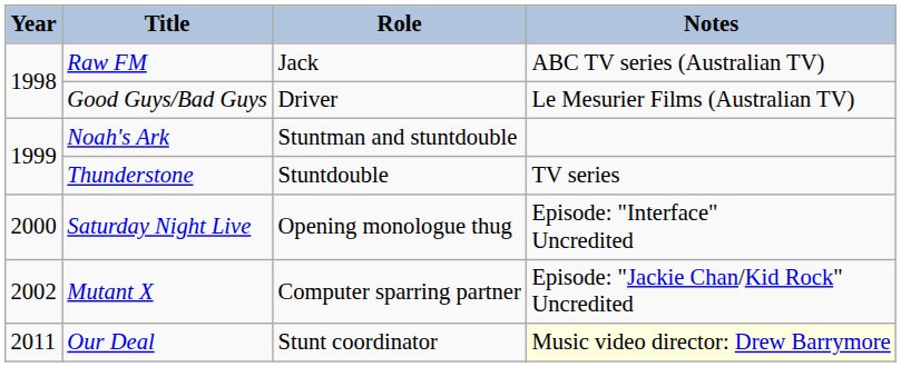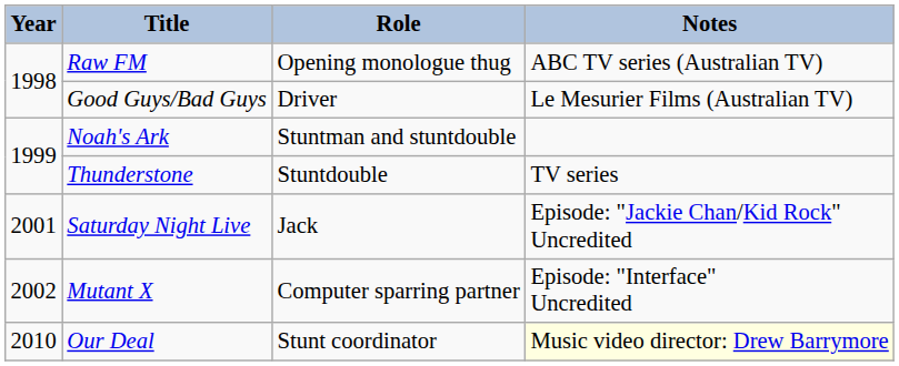 <table class="wikitable" style="font-size:90%">
 <tr style="text-align:center;">
 <th style="background:#B0C4DE;">Year</th>
 <th style="background:#B0C4DE;">Title</th>
 <th style="background:#B0C4DE;">Role</th>
 <th style="background:#B0C4DE;">Notes</th>
 </tr>
 <tr>
 <td rowspan="2">1998</td>
 <td><em><a href='#'>Raw FM</a></em></td>
-<td>Jack</td>
+<td>Opening monologue thug</td>
 <td>ABC TV series (Australian TV)</td>
 </tr>
 <tr>
 <td><em>Good Guys/Bad Guys</em></td>
 <td>Driver</td>
 <td>Le Mesurier Films (Australian TV)</td>
 </tr>
 <tr>
 <td rowspan="2">1999</td>
 <td><em><a href='#'>Noah's Ark</a></em></td>
 <td>Stuntman and stuntdouble</td>
 <td></td>
 </tr>
 <tr>
 <td><em><a href='#'>Thunderstone</a></em></td>
 <td>Stuntdouble</td>
 <td>TV series</td>
 </tr>
 <tr>
-<td>2000</td>
+<td>2001</td>
 <td><em><a href='#'>Saturday Night Live</a></em></td>
-<td>Opening monologue thug</td>
-<td>Episode: "Interface"<br>Uncredited</td>
+<td>Jack</td>
+<td>Episode: "<a href='#'>Jackie Chan</a>/<a href='#'>Kid Rock</a>"<br>Uncredited</td>
 </tr>
 <tr>
 <td>2002</td>
 <td><em><a href='#'>Mutant X</a></em></td>
 <td>Computer sparring partner</td>
-<td>Episode: "<a href='#'>Jackie Chan</a>/<a href='#'>Kid Rock</a>"<br>Uncredited</td>
+<td>Episode: "Interface"<br>Uncredited</td>
 </tr>
 <tr>
-<td>2011</td>
+<td>2010</td>
 <td><em><a href='#'>Our Deal</a></em></td>
 <td>Stunt coordinator</td>
 <td style="background: lightyellow;">Music video director: <a href='#'>Drew Barrymore</a></td>
 </tr>
 </table>
